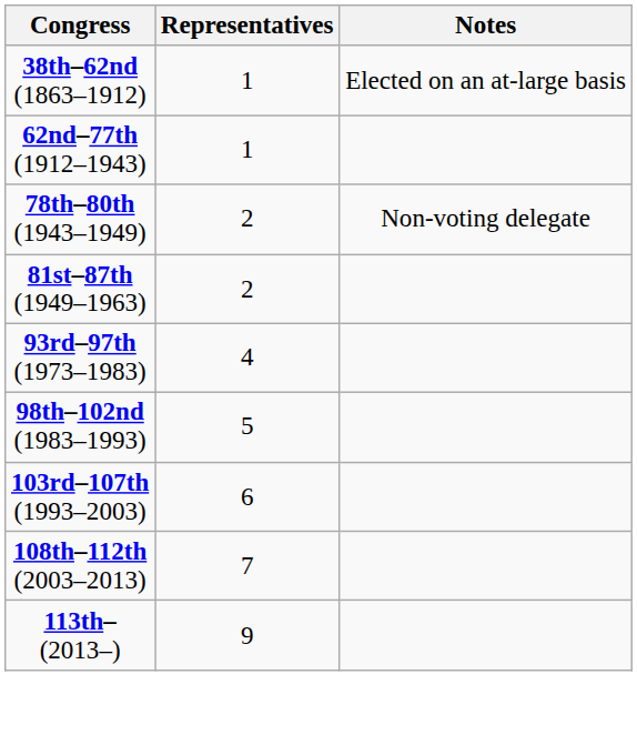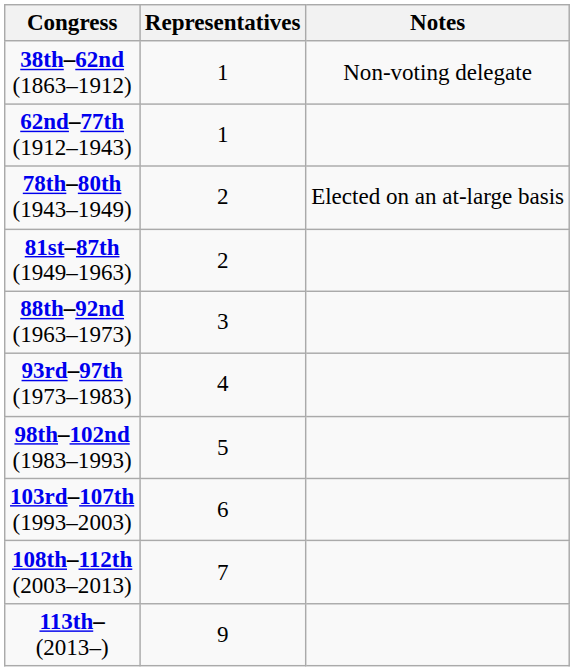 <table class=wikitable style="text-align:center">
 <tr>
 <th>Congress</th>
 <th>Representatives</th>
 <th>Notes</th>
 </tr>
 <tr>
 <td><strong><a href='#'>38th</a>–<a href='#'>62nd</a></strong><br>(1863–1912)</td>
 <td>1</td>
-<td>Elected on an at-large basis</td>
+<td>Non-voting delegate</td>
 </tr>
 <tr>
 <td><strong><a href='#'>62nd</a>–<a href='#'>77th</a></strong><br>(1912–1943)</td>
 <td>1</td>
 <td></td>
 </tr>
 <tr>
 <td><strong><a href='#'>78th</a>–<a href='#'>80th</a></strong><br>(1943–1949)</td>
 <td>2</td>
-<td>Non-voting delegate</td>
+<td>Elected on an at-large basis</td>
 </tr>
 <tr>
 <td><strong><a href='#'>81st</a>–<a href='#'>87th</a></strong><br>(1949–1963)</td>
 <td>2</td>
+<td></td>
+</tr>
+<tr>
+<td><strong><a href='#'>88th</a>–<a href='#'>92nd</a></strong><br>(1963–1973)</td>
+<td>3</td>
 <td></td>
 </tr>
 <tr>
 <td><strong><a href='#'>93rd</a>–<a href='#'>97th</a></strong><br>(1973–1983)</td>
 <td>4</td>
 <td></td>
 </tr>
 <tr>
 <td><strong><a href='#'>98th</a>–<a href='#'>102nd</a></strong><br>(1983–1993)</td>
 <td>5</td>
 <td></td>
 </tr>
 <tr>
 <td><strong><a href='#'>103rd</a>–<a href='#'>107th</a></strong><br>(1993–2003)</td>
 <td>6</td>
 <td></td>
 </tr>
 <tr>
 <td><strong><a href='#'>108th</a>–<a href='#'>112th</a></strong><br>(2003–2013)</td>
 <td>7</td>
 <td></td>
 </tr>
 <tr>
 <td><strong><a href='#'>113th</a>– </strong><br>(2013–)</td>
 <td>9</td>
 <td></td>
 </tr>
 </table>
